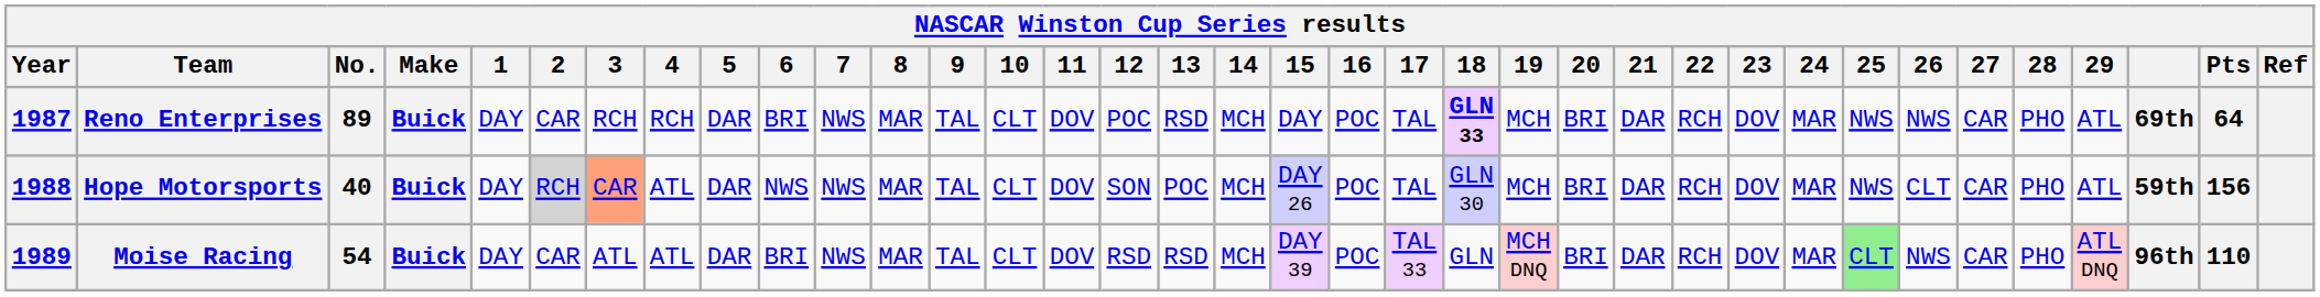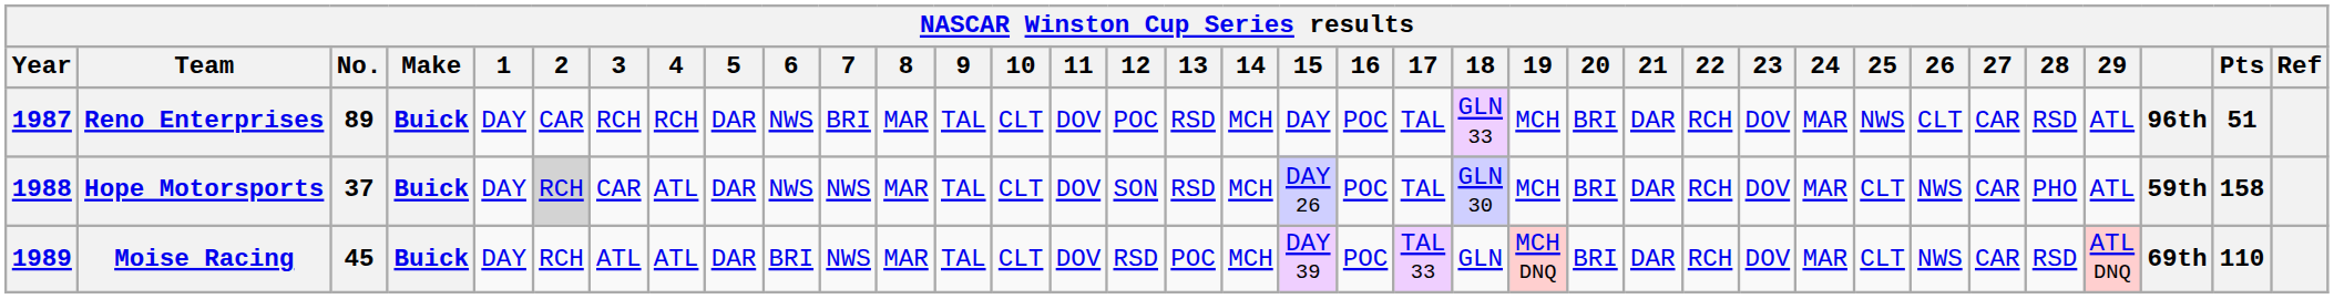 <table class="wikitable" style="text-align:center; font-size:75%">
 <tr>
 <th colspan=42><a href='#'>NASCAR</a> <a href='#'>Winston Cup Series</a> results</th>
 </tr>
 <tr>
 <th>Year</th>
 <th>Team</th>
 <th>No.</th>
 <th>Make</th>
 <th>1</th>
 <th>2</th>
 <th>3</th>
 <th>4</th>
 <th>5</th>
 <th>6</th>
 <th>7</th>
 <th>8</th>
 <th>9</th>
 <th>10</th>
 <th>11</th>
 <th>12</th>
 <th>13</th>
 <th>14</th>
 <th>15</th>
 <th>16</th>
 <th>17</th>
 <th>18</th>
 <th>19</th>
 <th>20</th>
 <th>21</th>
 <th>22</th>
 <th>23</th>
 <th>24</th>
 <th>25</th>
 <th>26</th>
 <th>27</th>
 <th>28</th>
 <th>29</th>
 <th></th>
 <th>Pts</th>
 <th>Ref</th>
 </tr>
 <tr>
 <th><a href='#'>1987</a></th>
 <th><a href='#'>Reno Enterprises</a></th>
 <th>89</th>
 <th><a href='#'>Buick</a></th>
 <td><a href='#'>DAY</a></td>
 <td><a href='#'>CAR</a></td>
 <td><a href='#'>RCH</a></td>
 <td><a href='#'>RCH</a></td>
 <td><a href='#'>DAR</a></td>
+<td><a href='#'>NWS</a></td>
 <td><a href='#'>BRI</a></td>
-<td><a href='#'>NWS</a></td>
 <td><a href='#'>MAR</a></td>
 <td><a href='#'>TAL</a></td>
 <td><a href='#'>CLT</a></td>
 <td><a href='#'>DOV</a></td>
 <td><a href='#'>POC</a></td>
 <td><a href='#'>RSD</a></td>
 <td><a href='#'>MCH</a></td>
 <td><a href='#'>DAY</a></td>
 <td><a href='#'>POC</a></td>
 <td><a href='#'>TAL</a></td>
-<td style="background:#EFCFFF;"><strong><a href='#'>GLN</a><br><small>33</small></strong></td>
+<td style="background:#EFCFFF;"><a href='#'>GLN</a><br><small>33</small></td>
 <td><a href='#'>MCH</a></td>
 <td><a href='#'>BRI</a></td>
 <td><a href='#'>DAR</a></td>
 <td><a href='#'>RCH</a></td>
 <td><a href='#'>DOV</a></td>
 <td><a href='#'>MAR</a></td>
 <td><a href='#'>NWS</a></td>
-<td><a href='#'>NWS</a></td>
+<td><a href='#'>CLT</a></td>
 <td><a href='#'>CAR</a></td>
-<td><a href='#'>PHO</a></td>
+<td><a href='#'>RSD</a></td>
 <td><a href='#'>ATL</a></td>
-<th>69th</th>
-<th>64</th>
+<th>96th</th>
+<th>51</th>
 <th></th>
 </tr>
 <tr>
 <th><a href='#'>1988</a></th>
 <th><a href='#'>Hope Motorsports</a></th>
-<th>40</th>
+<th>37</th>
 <th><a href='#'>Buick</a></th>
 <td><a href='#'>DAY</a></td>
 <td style="background: lightgrey;"><a href='#'>RCH</a></td>
-<td style="background: lightsalmon;"><a href='#'>CAR</a></td>
+<td><a href='#'>CAR</a></td>
 <td><a href='#'>ATL</a></td>
 <td><a href='#'>DAR</a></td>
 <td><a href='#'>NWS</a></td>
 <td><a href='#'>NWS</a></td>
 <td><a href='#'>MAR</a></td>
 <td><a href='#'>TAL</a></td>
 <td><a href='#'>CLT</a></td>
 <td><a href='#'>DOV</a></td>
 <td><a href='#'>SON</a></td>
-<td><a href='#'>POC</a></td>
+<td><a href='#'>RSD</a></td>
 <td><a href='#'>MCH</a></td>
 <td style="background:#CFCFFF;"><a href='#'>DAY</a><br><small>26</small></td>
 <td><a href='#'>POC</a></td>
 <td><a href='#'>TAL</a></td>
 <td style="background:#CFCFFF;"><a href='#'>GLN</a><br><small>30</small></td>
 <td><a href='#'>MCH</a></td>
 <td><a href='#'>BRI</a></td>
 <td><a href='#'>DAR</a></td>
 <td><a href='#'>RCH</a></td>
 <td><a href='#'>DOV</a></td>
 <td><a href='#'>MAR</a></td>
+<td><a href='#'>CLT</a></td>
 <td><a href='#'>NWS</a></td>
-<td><a href='#'>CLT</a></td>
 <td><a href='#'>CAR</a></td>
 <td><a href='#'>PHO</a></td>
 <td><a href='#'>ATL</a></td>
 <th>59th</th>
-<th>156</th>
+<th>158</th>
 <th></th>
 </tr>
 <tr>
 <th><a href='#'>1989</a></th>
 <th><a href='#'>Moise Racing</a></th>
-<th>54</th>
+<th>45</th>
 <th><a href='#'>Buick</a></th>
 <td><a href='#'>DAY</a></td>
-<td><a href='#'>CAR</a></td>
+<td><a href='#'>RCH</a></td>
 <td><a href='#'>ATL</a></td>
 <td><a href='#'>ATL</a></td>
 <td><a href='#'>DAR</a></td>
 <td><a href='#'>BRI</a></td>
 <td><a href='#'>NWS</a></td>
 <td><a href='#'>MAR</a></td>
 <td><a href='#'>TAL</a></td>
 <td><a href='#'>CLT</a></td>
 <td><a href='#'>DOV</a></td>
 <td><a href='#'>RSD</a></td>
-<td><a href='#'>RSD</a></td>
+<td><a href='#'>POC</a></td>
 <td><a href='#'>MCH</a></td>
 <td style="background:#EFCFFF;"><a href='#'>DAY</a><br><small>39</small></td>
 <td><a href='#'>POC</a></td>
 <td style="background:#EFCFFF;"><a href='#'>TAL</a><br><small>33</small></td>
 <td><a href='#'>GLN</a></td>
 <td style="background:#FFCFCF;"><a href='#'>MCH</a><br><small>DNQ</small></td>
 <td><a href='#'>BRI</a></td>
 <td><a href='#'>DAR</a></td>
 <td><a href='#'>RCH</a></td>
 <td><a href='#'>DOV</a></td>
 <td><a href='#'>MAR</a></td>
-<td style="background: lightgreen;"><a href='#'>CLT</a></td>
+<td><a href='#'>CLT</a></td>
 <td><a href='#'>NWS</a></td>
 <td><a href='#'>CAR</a></td>
-<td><a href='#'>PHO</a></td>
+<td><a href='#'>RSD</a></td>
 <td style="background:#FFCFCF;"><a href='#'>ATL</a><br><small>DNQ</small></td>
-<th>96th</th>
+<th>69th</th>
 <th>110</th>
 <th></th>
 </tr>
 </table>
